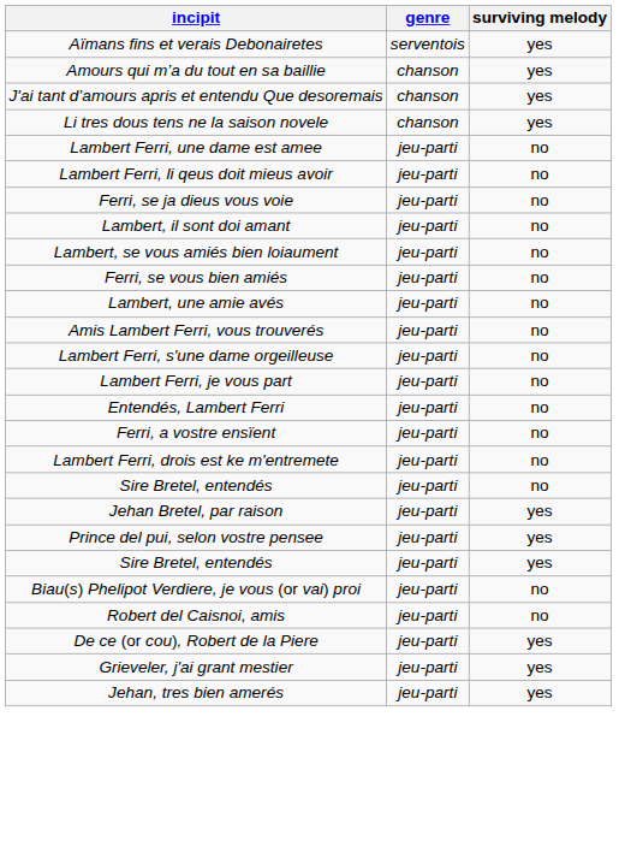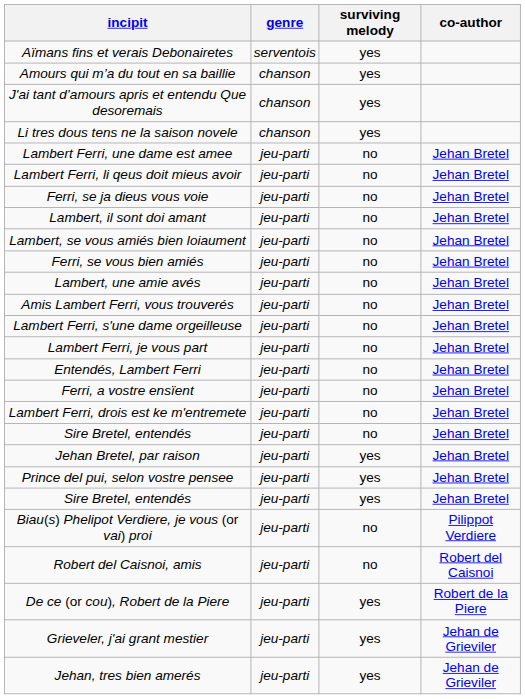 <table class="wikitable" style="text-align:center;">
 <tr>
 <th><a href='#'>incipit</a></th>
 <th><a href='#'>genre</a></th>
 <th>surviving melody</th>
+<th>co-author</th>
 </tr>
 <tr>
 <td><em>Aïmans fins et verais Debonairetes</em></td>
 <td><em>serventois</em></td>
 <td>yes</td>
+<td></td>
 </tr>
 <tr>
 <td><em>Amours qui m’a du tout en sa baillie</em></td>
 <td><em>chanson</em></td>
 <td>yes</td>
+<td></td>
 </tr>
 <tr>
 <td><em>J'ai tant d’amours apris et entendu Que desoremais</em></td>
 <td><em>chanson</em></td>
 <td>yes</td>
+<td></td>
 </tr>
 <tr>
 <td><em>Li tres dous tens ne la saison novele</em></td>
 <td><em>chanson</em></td>
 <td>yes</td>
+<td></td>
 </tr>
 <tr>
 <td><em>Lambert Ferri, une dame est amee</em></td>
 <td><em>jeu-parti</em></td>
 <td>no</td>
+<td><a href='#'>Jehan Bretel</a></td>
 </tr>
 <tr>
 <td><em>Lambert Ferri, li qeus doit mieus avoir</em></td>
 <td><em>jeu-parti</em></td>
 <td>no</td>
+<td><a href='#'>Jehan Bretel</a></td>
 </tr>
 <tr>
 <td><em>Ferri, se ja dieus vous voie</em></td>
 <td><em>jeu-parti</em></td>
 <td>no</td>
+<td><a href='#'>Jehan Bretel</a></td>
 </tr>
 <tr>
 <td><em>Lambert, il sont doi amant</em></td>
 <td><em>jeu-parti</em></td>
 <td>no</td>
+<td><a href='#'>Jehan Bretel</a></td>
 </tr>
 <tr>
 <td><em>Lambert, se vous amiés bien loiaument</em></td>
 <td><em>jeu-parti</em></td>
 <td>no</td>
+<td><a href='#'>Jehan Bretel</a></td>
 </tr>
 <tr>
 <td><em>Ferri, se vous bien amiés</em></td>
 <td><em>jeu-parti</em></td>
 <td>no</td>
+<td><a href='#'>Jehan Bretel</a></td>
 </tr>
 <tr>
 <td><em>Lambert, une amie avés</em></td>
 <td><em>jeu-parti</em></td>
 <td>no</td>
+<td><a href='#'>Jehan Bretel</a></td>
 </tr>
 <tr>
 <td><em>Amis Lambert Ferri, vous trouverés</em></td>
 <td><em>jeu-parti</em></td>
 <td>no</td>
+<td><a href='#'>Jehan Bretel</a></td>
 </tr>
 <tr>
 <td><em>Lambert Ferri, s'une dame orgeilleuse</em></td>
 <td><em>jeu-parti</em></td>
 <td>no</td>
+<td><a href='#'>Jehan Bretel</a></td>
 </tr>
 <tr>
 <td><em>Lambert Ferri, je vous part</em></td>
 <td><em>jeu-parti</em></td>
 <td>no</td>
+<td><a href='#'>Jehan Bretel</a></td>
 </tr>
 <tr>
 <td><em>Entendés, Lambert Ferri</em></td>
 <td><em>jeu-parti</em></td>
 <td>no</td>
+<td><a href='#'>Jehan Bretel</a></td>
 </tr>
 <tr>
 <td><em>Ferri, a vostre ensïent</em></td>
 <td><em>jeu-parti</em></td>
 <td>no</td>
+<td><a href='#'>Jehan Bretel</a></td>
 </tr>
 <tr>
 <td><em>Lambert Ferri, drois est ke m'entremete</em></td>
 <td><em>jeu-parti</em></td>
 <td>no</td>
+<td><a href='#'>Jehan Bretel</a></td>
 </tr>
 <tr>
 <td><em>Sire Bretel, entendés</em></td>
 <td><em>jeu-parti</em></td>
 <td>no</td>
+<td><a href='#'>Jehan Bretel</a></td>
 </tr>
 <tr>
 <td><em>Jehan Bretel, par raison</em></td>
 <td><em>jeu-parti</em></td>
 <td>yes</td>
+<td><a href='#'>Jehan Bretel</a></td>
 </tr>
 <tr>
 <td><em>Prince del pui, selon vostre pensee</em></td>
 <td><em>jeu-parti</em></td>
 <td>yes</td>
+<td><a href='#'>Jehan Bretel</a></td>
 </tr>
 <tr>
 <td><em>Sire Bretel, entendés</em></td>
 <td><em>jeu-parti</em></td>
 <td>yes</td>
+<td><a href='#'>Jehan Bretel</a></td>
 </tr>
 <tr>
 <td><em>Biau</em>(<em>s</em>) <em>Phelipot Verdiere, je vous</em> (or <em>vai</em>) <em>proi</em></td>
 <td><em>jeu-parti</em></td>
 <td>no</td>
+<td><a href='#'>Pilippot Verdiere</a></td>
 </tr>
 <tr>
 <td><em>Robert del Caisnoi, amis</em></td>
 <td><em>jeu-parti</em></td>
 <td>no</td>
+<td><a href='#'>Robert del Caisnoi</a></td>
 </tr>
 <tr>
 <td><em>De ce</em> (or <em>cou</em>)<em>, Robert de la Piere</em></td>
 <td><em>jeu-parti</em></td>
 <td>yes</td>
+<td><a href='#'>Robert de la Piere</a></td>
 </tr>
 <tr>
 <td><em>Grieveler, j'ai grant mestier</em></td>
 <td><em>jeu-parti</em></td>
 <td>yes</td>
+<td><a href='#'>Jehan de Grieviler</a></td>
 </tr>
 <tr>
 <td><em>Jehan, tres bien amerés</em></td>
 <td><em>jeu-parti</em></td>
 <td>yes</td>
+<td><a href='#'>Jehan de Grieviler</a></td>
 </tr>
 </table>
